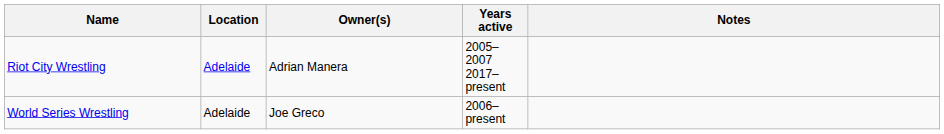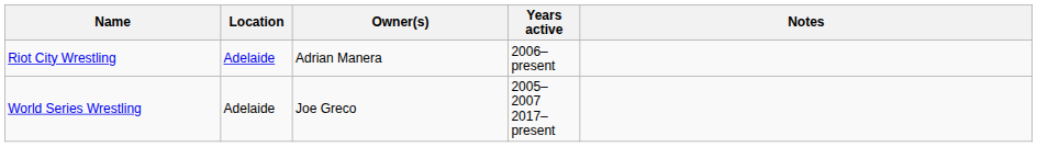 <table class="wikitable" style="text-align: left;">
 <tr>
 <th width="21%">Name</th>
 <th width="7%">Location</th>
 <th width="21%">Owner(s)</th>
 <th width="7%">Years active</th>
 <th width="55%">Notes</th>
 </tr>
 <tr>
 <td><a href='#'>Riot City Wrestling</a></td>
 <td><a href='#'>Adelaide</a></td>
 <td>Adrian Manera</td>
-<td>2005–2007<br>2017–present</td>
+<td>2006–present</td>
 <td></td>
 </tr>
 <tr>
 <td><a href='#'>World Series Wrestling</a></td>
 <td>Adelaide</td>
 <td>Joe Greco</td>
-<td>2006–present</td>
+<td>2005–2007<br>2017–present</td>
 <td></td>
 </tr>
 </table>
